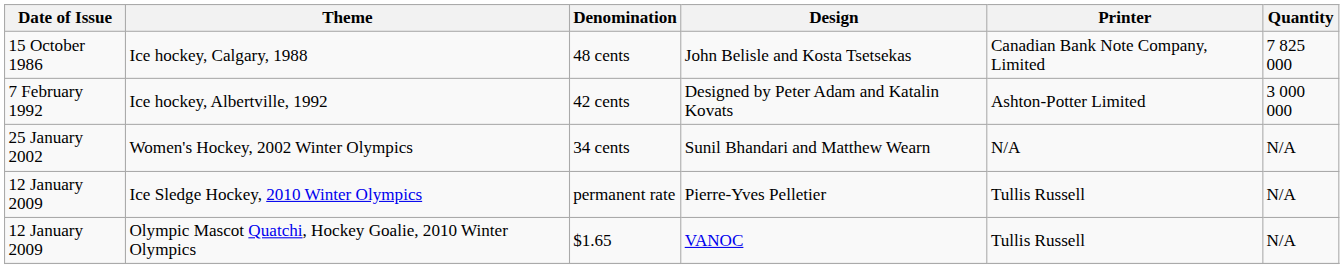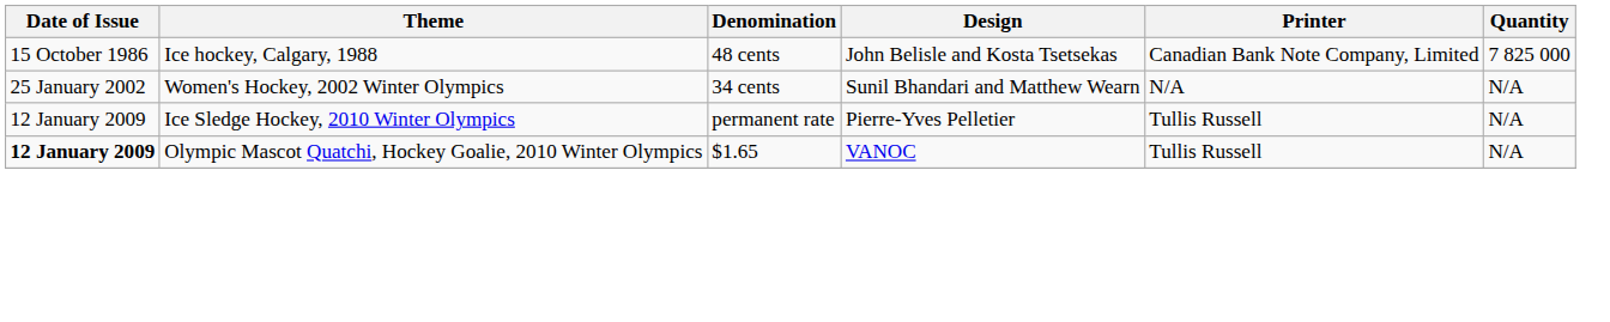 <table class="wikitable sortable">
 <tr>
 <th>Date of Issue</th>
 <th>Theme</th>
 <th>Denomination</th>
 <th>Design</th>
 <th>Printer</th>
 <th>Quantity</th>
 </tr>
 <tr>
 <td>15 October 1986</td>
 <td>Ice hockey, Calgary, 1988</td>
 <td>48 cents</td>
 <td>John Belisle and Kosta Tsetsekas</td>
 <td>Canadian Bank Note Company, Limited</td>
 <td>7 825 000</td>
 </tr>
 <tr>
-<td>7 February 1992</td>
-<td>Ice hockey, Albertville, 1992</td>
-<td>42 cents</td>
-<td>Designed by Peter Adam and Katalin Kovats</td>
-<td>Ashton-Potter Limited</td>
-<td>3 000 000</td>
-</tr>
-<tr>
 <td>25 January 2002</td>
 <td>Women's Hockey, 2002 Winter Olympics</td>
 <td>34 cents</td>
 <td>Sunil Bhandari and Matthew Wearn</td>
 <td>N/A</td>
 <td>N/A</td>
 </tr>
 <tr>
 <td>12 January 2009</td>
 <td>Ice Sledge Hockey, <a href='#'>2010 Winter Olympics</a></td>
 <td>permanent rate</td>
 <td>Pierre-Yves Pelletier</td>
 <td>Tullis Russell</td>
 <td>N/A</td>
 </tr>
 <tr>
-<td>12 January 2009</td>
+<td><strong>12 January 2009</strong></td>
 <td>Olympic Mascot <a href='#'>Quatchi</a>, Hockey Goalie, 2010 Winter Olympics</td>
 <td>$1.65</td>
 <td><a href='#'>VANOC</a></td>
 <td>Tullis Russell</td>
 <td>N/A</td>
 </tr>
 <tr>
 </tr>
 </table>
